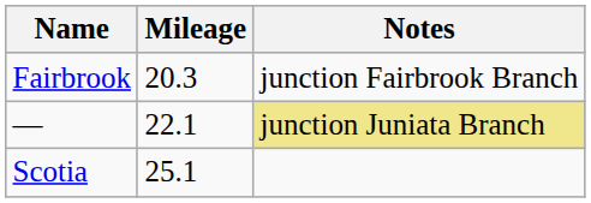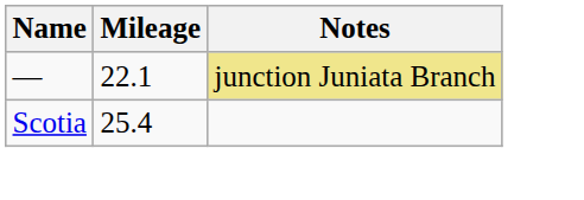 <table class="wikitable">
 <tr>
 <th>Name</th>
 <th>Mileage</th>
 <th>Notes</th>
-</tr>
-<tr>
-<td><a href='#'>Fairbrook</a></td>
-<td>20.3</td>
-<td>junction Fairbrook Branch</td>
 </tr>
 <tr>
 <td>—</td>
 <td>22.1</td>
 <td style="background: khaki;">junction Juniata Branch</td>
 </tr>
 <tr>
 <td><a href='#'>Scotia</a></td>
-<td>25.1</td>
+<td>25.4</td>
 </tr>
 </table>
